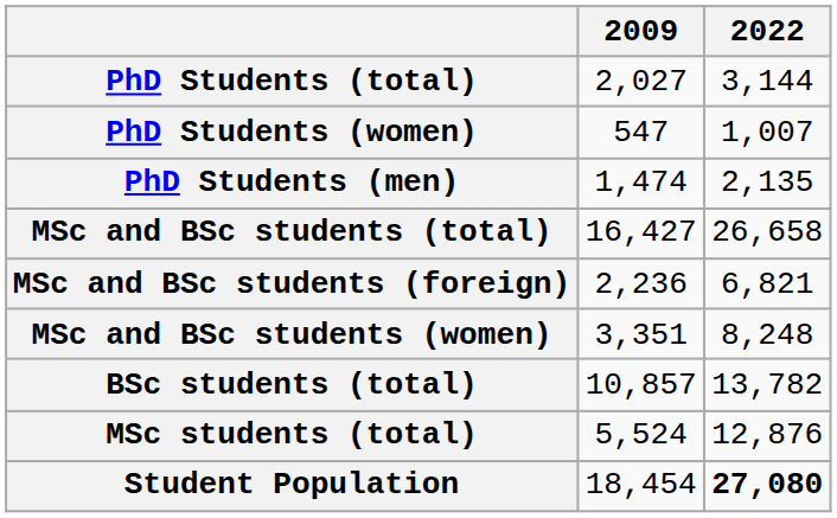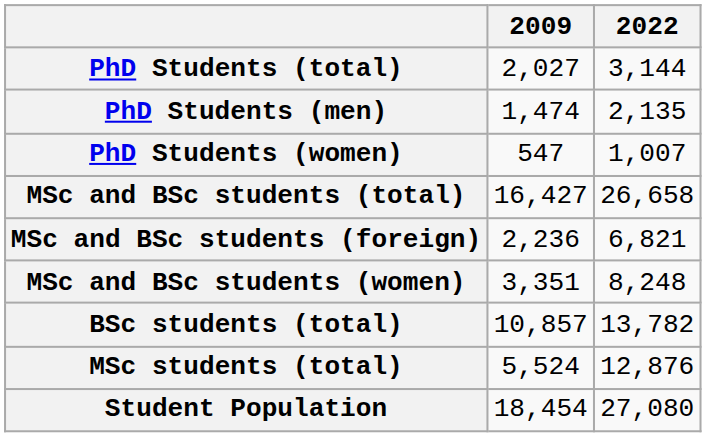 <table style="text-align:center; float: right; margin-left: 2em;" align="center" class="wikitable">
 <tr>
 <th></th>
 <th>2009</th>
 <th>2022</th>
 </tr>
 <tr>
 <th><a href='#'>PhD</a> Students (total)</th>
 <td>2,027</td>
 <td>3,144</td>
 </tr>
 <tr>
+<th><a href='#'>PhD</a> Students (men)</th>
+<td>1,474</td>
+<td>2,135</td>
+</tr>
+<tr>
 <th><a href='#'>PhD</a> Students (women)</th>
 <td>547</td>
 <td>1,007</td>
-</tr>
-<tr>
-<th><a href='#'>PhD</a> Students (men)</th>
-<td>1,474</td>
-<td>2,135</td>
 </tr>
 <tr>
 <th>MSc and BSc students (total)</th>
 <td>16,427</td>
 <td>26,658</td>
 </tr>
 <tr>
 <th>MSc and BSc students (foreign)</th>
 <td>2,236</td>
 <td>6,821</td>
 </tr>
 <tr>
 <th>MSc and BSc students (women)</th>
 <td>3,351</td>
 <td>8,248</td>
 </tr>
 <tr>
 <th>BSc students (total)</th>
 <td>10,857</td>
 <td>13,782</td>
 </tr>
 <tr>
 <th>MSc students (total)</th>
 <td>5,524</td>
 <td>12,876</td>
 </tr>
 <tr>
 <th>Student Population</th>
 <td>18,454</td>
-<td><strong>27,080</strong></td>
+<td>27,080</td>
 </tr>
 </table>
